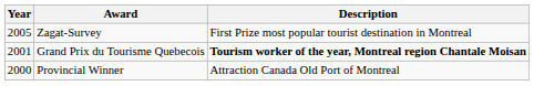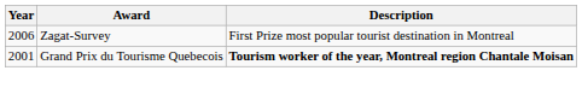 <table class="wikitable">
 <tr>
 <th>Year</th>
 <th>Award</th>
 <th>Description</th>
 </tr>
 <tr>
-<td>2005</td>
+<td>2006</td>
 <td>Zagat-Survey</td>
 <td>First Prize most popular tourist destination in Montreal</td>
 </tr>
 <tr>
 <td>2001</td>
 <td>Grand Prix du Tourisme Quebecois</td>
 <td><strong>Tourism worker of the year, Montreal region Chantale Moisan</strong></td>
 </tr>
-<tr>
-<td>2000</td>
-<td>Provincial Winner</td>
-<td>Attraction Canada Old Port of Montreal</td>
-</tr>
 </table>
